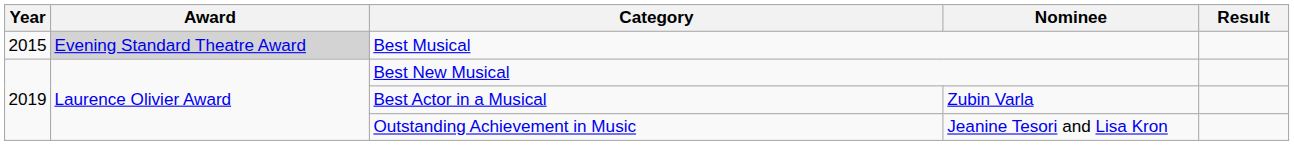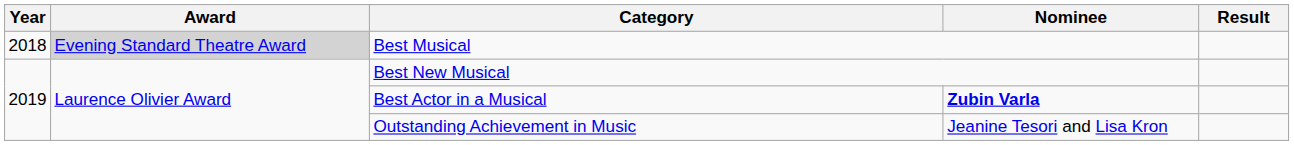 <table class="wikitable" width="95%">
 <tr>
 <th width="3%">Year</th>
 <th width="25%">Award</th>
 <th width="45%">Category</th>
 <th width="20%">Nominee</th>
 <th width="8%">Result</th>
 </tr>
 <tr>
-<td rowspan="1" style="text-align: center;">2015</td>
+<td rowspan="1" style="text-align: center;">2018</td>
 <td style="background: lightgrey;"><a href='#'>Evening Standard Theatre Award</a></td>
 <td colspan="2"><a href='#'>Best Musical</a></td>
 <td></td>
 </tr>
 <tr>
 <td rowspan="3" style="text-align: center;">2019</td>
 <td rowspan="3"><a href='#'>Laurence Olivier Award</a></td>
 <td colspan="2"><a href='#'>Best New Musical</a></td>
 <td></td>
 </tr>
 <tr>
 <td><a href='#'>Best Actor in a Musical</a></td>
-<td><a href='#'>Zubin Varla</a></td>
+<td><strong><a href='#'>Zubin Varla</a></strong></td>
 <td></td>
 </tr>
 <tr>
 <td><a href='#'>Outstanding Achievement in Music</a></td>
 <td><a href='#'>Jeanine Tesori</a> and <a href='#'>Lisa Kron</a></td>
 <td></td>
 </tr>
 </table>
